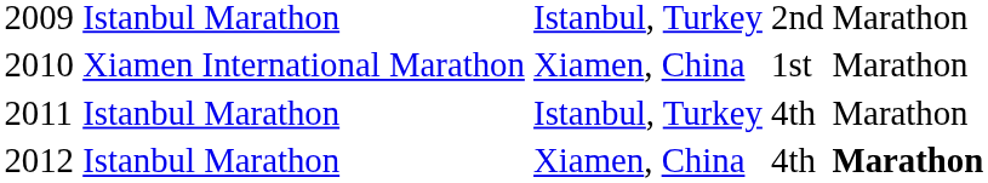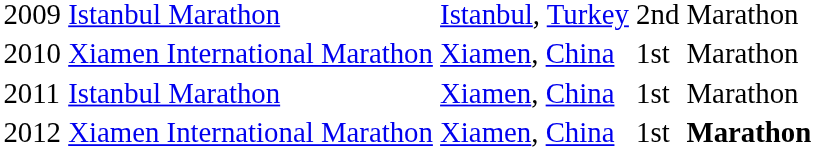 <table>
 <tr>
 <td>2009</td>
 <td><a href='#'>Istanbul Marathon</a></td>
 <td><a href='#'>Istanbul</a>, <a href='#'>Turkey</a></td>
 <td>2nd</td>
 <td>Marathon</td>
 </tr>
 <tr>
 <td>2010</td>
 <td><a href='#'>Xiamen International Marathon</a></td>
 <td><a href='#'>Xiamen</a>, <a href='#'>China</a></td>
 <td>1st</td>
 <td>Marathon</td>
 </tr>
 <tr>
 <td>2011</td>
 <td><a href='#'>Istanbul Marathon</a></td>
-<td><a href='#'>Istanbul</a>, <a href='#'>Turkey</a></td>
-<td>4th</td>
+<td><a href='#'>Xiamen</a>, <a href='#'>China</a></td>
+<td>1st</td>
 <td>Marathon</td>
 </tr>
 <tr>
 <td>2012</td>
-<td><a href='#'>Istanbul Marathon</a></td>
+<td><a href='#'>Xiamen International Marathon</a></td>
 <td><a href='#'>Xiamen</a>, <a href='#'>China</a></td>
-<td>4th</td>
+<td>1st</td>
 <td><strong>Marathon</strong></td>
 </tr>
 </table>
